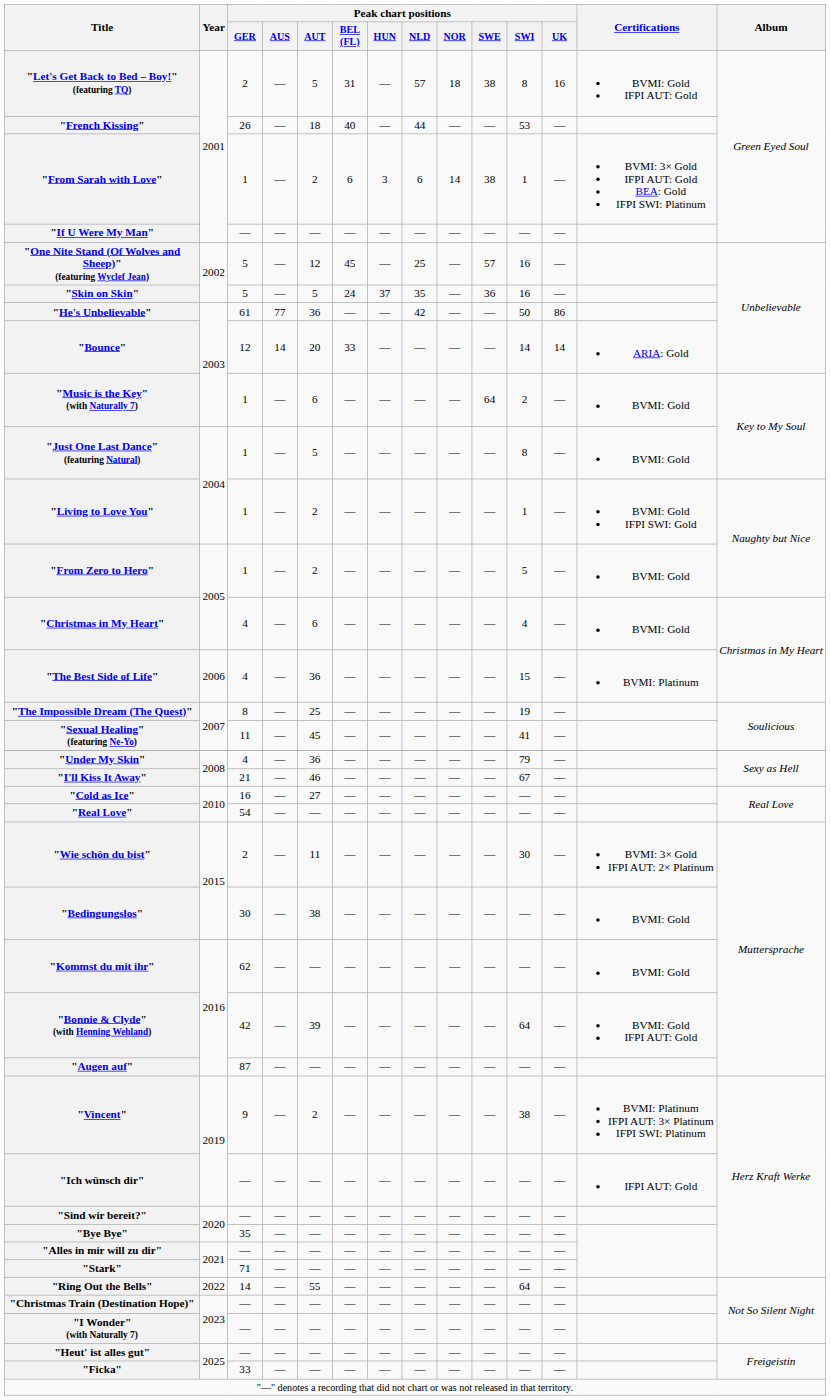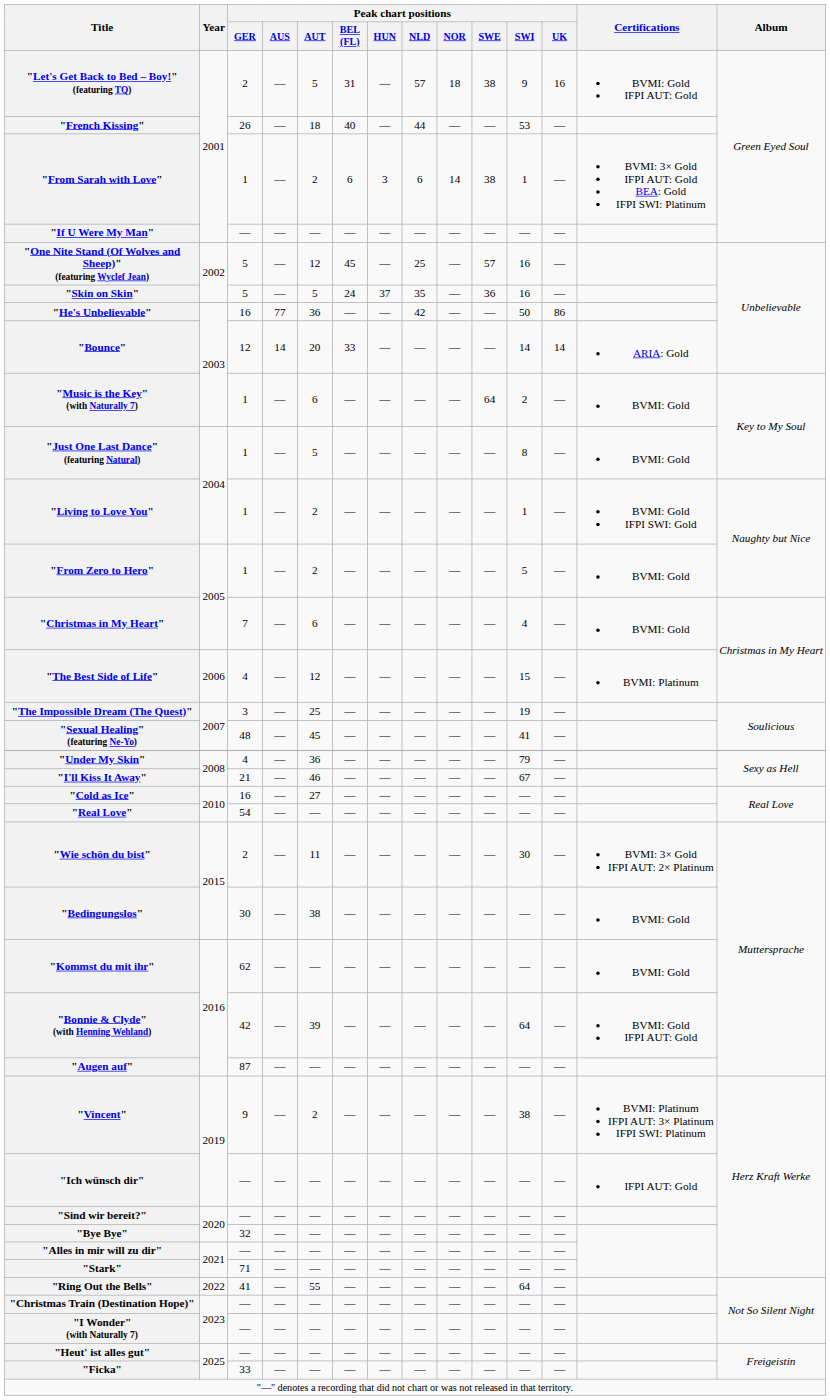 <table class="wikitable plainrowheaders" style="text-align:center;">
 <tr>
 <th scope="col" rowspan="2" style="width:17em;">Title</th>
 <th scope="col" rowspan="2">Year</th>
 <th scope="col" colspan="10">Peak chart positions</th>
 <th scope="col" rowspan="2" style="width:12em;"><a href='#'>Certifications</a></th>
 <th scope="col" rowspan="2">Album</th>
 </tr>
 <tr>
 <th scope="col" style="width:3em;font-size:90%;"><a href='#'>GER</a><br></th>
 <th scope="col" style="width:3em;font-size:90%;"><a href='#'>AUS</a><br></th>
 <th scope="col" style="width:3em;font-size:90%;"><a href='#'>AUT</a><br></th>
 <th scope="col" style="width:3em;font-size:90%;"><a href='#'>BEL (FL)</a><br></th>
 <th scope="col" style="width:3em;font-size:90%;"><a href='#'>HUN</a><br></th>
 <th scope="col" style="width:3em;font-size:90%;"><a href='#'>NLD</a><br></th>
 <th scope="col" style="width:3em;font-size:90%;"><a href='#'>NOR</a><br></th>
 <th scope="col" style="width:3em;font-size:90%;"><a href='#'>SWE</a><br></th>
 <th scope="col" style="width:3em;font-size:90%;"><a href='#'>SWI</a><br></th>
 <th scope="col" style="width:3em;font-size:90%;"><a href='#'>UK</a><br></th>
 </tr>
 <tr>
 <th scope="row">"<a href='#'>Let's Get Back to Bed – Boy!</a>"<br><small>(featuring <a href='#'>TQ</a>)</small></th>
 <td rowspan="4">2001</td>
 <td>2</td>
 <td>—</td>
 <td>5</td>
 <td>31</td>
 <td>—</td>
 <td>57</td>
 <td>18</td>
 <td>38</td>
-<td>8</td>
+<td>9</td>
 <td>16</td>
 <td><br><ul><li>BVMI: Gold</li><li>IFPI AUT: Gold</li></ul></td>
 <td rowspan="4"><em>Green Eyed Soul</em></td>
 </tr>
 <tr>
 <th scope="row">"<a href='#'>French Kissing</a>"</th>
 <td>26</td>
 <td>—</td>
 <td>18</td>
 <td>40</td>
 <td>—</td>
 <td>44</td>
 <td>—</td>
 <td>—</td>
 <td>53</td>
 <td>—</td>
 <td></td>
 </tr>
 <tr>
 <th scope="row">"<a href='#'>From Sarah with Love</a>"</th>
 <td>1</td>
 <td>—</td>
 <td>2</td>
 <td>6</td>
 <td>3</td>
 <td>6</td>
 <td>14</td>
 <td>38</td>
 <td>1</td>
 <td>—</td>
 <td><br><ul><li>BVMI: 3× Gold</li><li>IFPI AUT: Gold</li><li><a href='#'>BEA</a>: Gold</li><li>IFPI SWI: Platinum</li></ul></td>
 </tr>
 <tr>
 <th scope="row">"<a href='#'>If U Were My Man</a>"</th>
 <td>—</td>
 <td>—</td>
 <td>—</td>
 <td>—</td>
 <td>—</td>
 <td>—</td>
 <td>—</td>
 <td>—</td>
 <td>—</td>
 <td>—</td>
 <td></td>
 </tr>
 <tr>
 <th scope="row">"<a href='#'>One Nite Stand (Of Wolves and Sheep)</a>" <br> <small>(featuring <a href='#'>Wyclef Jean</a>)</small></th>
 <td rowspan="2">2002</td>
 <td>5</td>
 <td>—</td>
 <td>12</td>
 <td>45</td>
 <td>—</td>
 <td>25</td>
 <td>—</td>
 <td>57</td>
 <td>16</td>
 <td>—</td>
 <td></td>
 <td rowspan="4"><em>Unbelievable</em></td>
 </tr>
 <tr>
 <th scope="row">"<a href='#'>Skin on Skin</a>"</th>
 <td>5</td>
 <td>—</td>
 <td>5</td>
 <td>24</td>
 <td>37</td>
 <td>35</td>
 <td>—</td>
 <td>36</td>
 <td>16</td>
 <td>—</td>
 <td></td>
 </tr>
 <tr>
 <th scope="row">"<a href='#'>He's Unbelievable</a>"</th>
 <td rowspan="3">2003</td>
-<td>61</td>
+<td>16</td>
 <td>77</td>
 <td>36</td>
 <td>—</td>
 <td>—</td>
 <td>42</td>
 <td>—</td>
 <td>—</td>
 <td>50</td>
 <td>86</td>
 <td></td>
 </tr>
 <tr>
 <th scope="row">"<a href='#'>Bounce</a>"</th>
 <td>12</td>
 <td>14</td>
 <td>20</td>
 <td>33</td>
 <td>—</td>
 <td>—</td>
 <td>—</td>
 <td>—</td>
 <td>14</td>
 <td>14</td>
 <td><br><ul><li><a href='#'>ARIA</a>: Gold</li></ul></td>
 </tr>
 <tr>
 <th scope="row">"<a href='#'>Music is the Key</a>" <br><small>(with <a href='#'>Naturally 7</a>)</small></th>
 <td>1</td>
 <td>—</td>
 <td>6</td>
 <td>—</td>
 <td>—</td>
 <td>—</td>
 <td>—</td>
 <td>64</td>
 <td>2</td>
 <td>—</td>
 <td><br><ul><li>BVMI: Gold</li></ul></td>
 <td rowspan="2"><em>Key to My Soul</em></td>
 </tr>
 <tr>
 <th scope="row">"<a href='#'>Just One Last Dance</a>" <br> <small>(featuring <a href='#'>Natural</a>)</small></th>
 <td rowspan="2">2004</td>
 <td>1</td>
 <td>—</td>
 <td>5</td>
 <td>—</td>
 <td>—</td>
 <td>—</td>
 <td>—</td>
 <td>—</td>
 <td>8</td>
 <td>—</td>
 <td><br><ul><li>BVMI: Gold</li></ul></td>
 </tr>
 <tr>
 <th scope="row">"<a href='#'>Living to Love You</a>"</th>
 <td>1</td>
 <td>—</td>
 <td>2</td>
 <td>—</td>
 <td>—</td>
 <td>—</td>
 <td>—</td>
 <td>—</td>
 <td>1</td>
 <td>—</td>
 <td><br><ul><li>BVMI: Gold</li><li>IFPI SWI: Gold</li></ul></td>
 <td rowspan="2"><em>Naughty but Nice</em></td>
 </tr>
 <tr>
 <th scope="row">"<a href='#'>From Zero to Hero</a>"</th>
 <td rowspan="2">2005</td>
 <td>1</td>
 <td>—</td>
 <td>2</td>
 <td>—</td>
 <td>—</td>
 <td>—</td>
 <td>—</td>
 <td>—</td>
 <td>5</td>
 <td>—</td>
 <td><br><ul><li>BVMI: Gold</li></ul></td>
 </tr>
 <tr>
 <th scope="row">"<a href='#'>Christmas in My Heart</a>"</th>
-<td>4</td>
+<td>7</td>
 <td>—</td>
 <td>6</td>
 <td>—</td>
 <td>—</td>
 <td>—</td>
 <td>—</td>
 <td>—</td>
 <td>4</td>
 <td>—</td>
 <td><br><ul><li>BVMI: Gold</li></ul></td>
 <td rowspan="2"><em>Christmas in My Heart</em></td>
 </tr>
 <tr>
 <th scope="row">"<a href='#'>The Best Side of Life</a>"</th>
 <td rowspan="1">2006</td>
 <td>4</td>
 <td>—</td>
-<td>36</td>
+<td>12</td>
 <td>—</td>
 <td>—</td>
 <td>—</td>
 <td>—</td>
 <td>—</td>
 <td>15</td>
 <td>—</td>
 <td><br><ul><li>BVMI: Platinum</li></ul></td>
 </tr>
 <tr>
 <th scope="row">"<a href='#'>The Impossible Dream (The Quest)</a>"</th>
 <td rowspan="2">2007</td>
-<td>8</td>
+<td>3</td>
 <td>—</td>
 <td>25</td>
 <td>—</td>
 <td>—</td>
 <td>—</td>
 <td>—</td>
 <td>—</td>
 <td>19</td>
 <td>—</td>
 <td></td>
 <td rowspan="2"><em>Soulicious</em></td>
 </tr>
 <tr>
 <th scope="row">"<a href='#'>Sexual Healing</a>" <br> <small>(featuring <a href='#'>Ne-Yo</a>)</small></th>
-<td>11</td>
+<td>48</td>
 <td>—</td>
 <td>45</td>
 <td>—</td>
 <td>—</td>
 <td>—</td>
 <td>—</td>
 <td>—</td>
 <td>41</td>
 <td>—</td>
 <td></td>
 </tr>
 <tr>
 </tr>
 <tr>
 <th scope="row">"<a href='#'>Under My Skin</a>"</th>
 <td rowspan="2">2008</td>
 <td>4</td>
 <td>—</td>
 <td>36</td>
 <td>—</td>
 <td>—</td>
 <td>—</td>
 <td>—</td>
 <td>—</td>
 <td>79</td>
 <td>—</td>
 <td></td>
 <td rowspan="2"><em>Sexy as Hell</em></td>
 </tr>
 <tr>
 <th scope="row">"<a href='#'>I'll Kiss It Away</a>"</th>
 <td>21</td>
 <td>—</td>
 <td>46</td>
 <td>—</td>
 <td>—</td>
 <td>—</td>
 <td>—</td>
 <td>—</td>
 <td>67</td>
 <td>—</td>
 <td></td>
 </tr>
 <tr>
 <th scope="row">"<a href='#'>Cold as Ice</a>"</th>
 <td rowspan="2">2010</td>
 <td>16</td>
 <td>—</td>
 <td>27</td>
 <td>—</td>
 <td>—</td>
 <td>—</td>
 <td>—</td>
 <td>—</td>
 <td>—</td>
 <td>—</td>
 <td></td>
 <td rowspan="2"><em>Real Love</em></td>
 </tr>
 <tr>
 <th scope="row">"<a href='#'>Real Love</a>"</th>
 <td>54</td>
 <td>—</td>
 <td>—</td>
 <td>—</td>
 <td>—</td>
 <td>—</td>
 <td>—</td>
 <td>—</td>
 <td>—</td>
 <td>—</td>
 <td></td>
 </tr>
 <tr>
 <th scope="row">"<a href='#'>Wie schön du bist</a>"</th>
 <td rowspan="2">2015</td>
 <td>2</td>
 <td>—</td>
 <td>11</td>
 <td>—</td>
 <td>—</td>
 <td>—</td>
 <td>—</td>
 <td>—</td>
 <td>30</td>
 <td>—</td>
 <td><br><ul><li>BVMI: 3× Gold</li><li>IFPI AUT: 2× Platinum</li></ul></td>
 <td rowspan="5"><em>Muttersprache</em></td>
 </tr>
 <tr>
 <th scope="row">"<a href='#'>Bedingungslos</a>"</th>
 <td>30</td>
 <td>—</td>
 <td>38</td>
 <td>—</td>
 <td>—</td>
 <td>—</td>
 <td>—</td>
 <td>—</td>
 <td>—</td>
 <td>—</td>
 <td><br><ul><li>BVMI: Gold</li></ul></td>
 </tr>
 <tr>
 <th scope="row">"<a href='#'>Kommst du mit ihr</a>"</th>
 <td rowspan="3">2016</td>
 <td>62</td>
 <td>—</td>
 <td>—</td>
 <td>—</td>
 <td>—</td>
 <td>—</td>
 <td>—</td>
 <td>—</td>
 <td>—</td>
 <td>—</td>
 <td><br><ul><li>BVMI: Gold</li></ul></td>
 </tr>
 <tr>
 <th scope="row">"<a href='#'>Bonnie & Clyde</a>"<br> <small>(with <a href='#'>Henning Wehland</a>)</small></th>
 <td>42</td>
 <td>—</td>
 <td>39</td>
 <td>—</td>
 <td>—</td>
 <td>—</td>
 <td>—</td>
 <td>—</td>
 <td>64</td>
 <td>—</td>
 <td><br><ul><li>BVMI: Gold</li><li>IFPI AUT: Gold</li></ul></td>
 </tr>
 <tr>
 <th scope="row">"<a href='#'>Augen auf</a>"</th>
 <td>87</td>
 <td>—</td>
 <td>—</td>
 <td>—</td>
 <td>—</td>
 <td>—</td>
 <td>—</td>
 <td>—</td>
 <td>—</td>
 <td>—</td>
 <td></td>
 </tr>
 <tr>
 <th scope="row">"<a href='#'>Vincent</a>"</th>
 <td rowspan="2">2019</td>
 <td>9</td>
 <td>—</td>
 <td>2</td>
 <td>—</td>
 <td>—</td>
 <td>—</td>
 <td>—</td>
 <td>—</td>
 <td>38</td>
 <td>—</td>
 <td><br><ul><li>BVMI: Platinum</li><li>IFPI AUT: 3× Platinum</li><li>IFPI SWI: Platinum</li></ul></td>
 <td rowspan="6"><em>Herz Kraft Werke</em></td>
 </tr>
 <tr>
 <th scope="row">"Ich wünsch dir"</th>
 <td>—</td>
 <td>—</td>
 <td>—</td>
 <td>—</td>
 <td>—</td>
 <td>—</td>
 <td>—</td>
 <td>—</td>
 <td>—</td>
 <td>—</td>
 <td><br><ul><li>IFPI AUT: Gold</li></ul></td>
 </tr>
 <tr>
 <th scope="row">"Sind wir bereit?"</th>
 <td rowspan="2">2020</td>
 <td>—</td>
 <td>—</td>
 <td>—</td>
 <td>—</td>
 <td>—</td>
 <td>—</td>
 <td>—</td>
 <td>—</td>
 <td>—</td>
 <td>—</td>
 <td></td>
 </tr>
 <tr>
 <th scope="row">"Bye Bye"</th>
-<td>35</td>
+<td>32</td>
 <td>—</td>
 <td>—</td>
 <td>—</td>
 <td>—</td>
 <td>—</td>
 <td>—</td>
 <td>—</td>
 <td>—</td>
 <td>—</td>
 </tr>
 <tr>
 <th scope="row">"Alles in mir will zu dir"</th>
 <td rowspan="2">2021</td>
 <td>—</td>
 <td>—</td>
 <td>—</td>
 <td>—</td>
 <td>—</td>
 <td>—</td>
 <td>—</td>
 <td>—</td>
 <td>—</td>
 <td>—</td>
 </tr>
 <tr>
 <th scope="row">"Stark"</th>
 <td>71</td>
 <td>—</td>
 <td>—</td>
 <td>—</td>
 <td>—</td>
 <td>—</td>
 <td>—</td>
 <td>—</td>
 <td>—</td>
 <td>—</td>
 </tr>
 <tr>
 <th scope="row">"Ring Out the Bells"</th>
 <td>2022</td>
-<td>14</td>
+<td>41</td>
 <td>—</td>
 <td>55</td>
 <td>—</td>
 <td>—</td>
 <td>—</td>
 <td>—</td>
 <td>—</td>
 <td>64</td>
 <td>—</td>
 <td></td>
 <td rowspan="3"><em>Not So Silent Night</em></td>
 </tr>
 <tr>
 <th scope="row">"Christmas Train (Destination Hope)"</th>
 <td rowspan="2">2023</td>
 <td>—</td>
 <td>—</td>
 <td>—</td>
 <td>—</td>
 <td>—</td>
 <td>—</td>
 <td>—</td>
 <td>—</td>
 <td>—</td>
 <td>—</td>
 <td></td>
 </tr>
 <tr>
 <th scope="row">"I Wonder" <br> <small>(with Naturally 7)</small></th>
 <td>—</td>
 <td>—</td>
 <td>—</td>
 <td>—</td>
 <td>—</td>
 <td>—</td>
 <td>—</td>
 <td>—</td>
 <td>—</td>
 <td>—</td>
 <td></td>
 </tr>
 <tr>
 <th scope="row">"Heut' ist alles gut"</th>
 <td rowspan="2">2025</td>
 <td>—</td>
 <td>—</td>
 <td>—</td>
 <td>—</td>
 <td>—</td>
 <td>—</td>
 <td>—</td>
 <td>—</td>
 <td>—</td>
 <td>—</td>
 <td></td>
 <td rowspan="2"><em>Freigeistin</em></td>
 </tr>
 <tr>
 <th scope="row">"Ficka"</th>
 <td>33</td>
 <td>—</td>
 <td>—</td>
 <td>—</td>
 <td>—</td>
 <td>—</td>
 <td>—</td>
 <td>—</td>
 <td>—</td>
 <td>—</td>
 <td></td>
 </tr>
 <tr>
 <td colspan="14" style="font-size:90%">"—" denotes a recording that did not chart or was not released in that territory.</td>
 </tr>
 </table>
